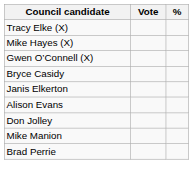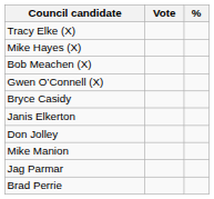 <table class="wikitable">
 <tr>
 <th width="200px">Council candidate</th>
 <th width="50px">Vote</th>
 <th width="30px">%</th>
 </tr>
 <tr>
 <td>Tracy Elke (X)</td>
 <td></td>
 <td></td>
 </tr>
 <tr>
 <td>Mike Hayes (X)</td>
+<td></td>
+<td></td>
+</tr>
+<tr>
+<td>Bob Meachen (X)</td>
 <td></td>
 <td></td>
 </tr>
 <tr>
 <td>Gwen O’Connell (X)</td>
 <td></td>
 <td></td>
 </tr>
 <tr>
 <td>Bryce Casidy</td>
 <td></td>
 <td></td>
 </tr>
 <tr>
 <td>Janis Elkerton</td>
 <td></td>
 <td></td>
 </tr>
 <tr>
-<td>Alison Evans</td>
-<td></td>
-<td></td>
-</tr>
-<tr>
 <td>Don Jolley</td>
 <td></td>
 <td></td>
 </tr>
 <tr>
 <td>Mike Manion</td>
 <td></td>
 <td></td>
 </tr>
 <tr>
+<td>Jag Parmar</td>
+<td></td>
+<td></td>
+</tr>
+<tr>
 <td>Brad Perrie</td>
 <td></td>
 <td></td>
 </tr>
 </table>
